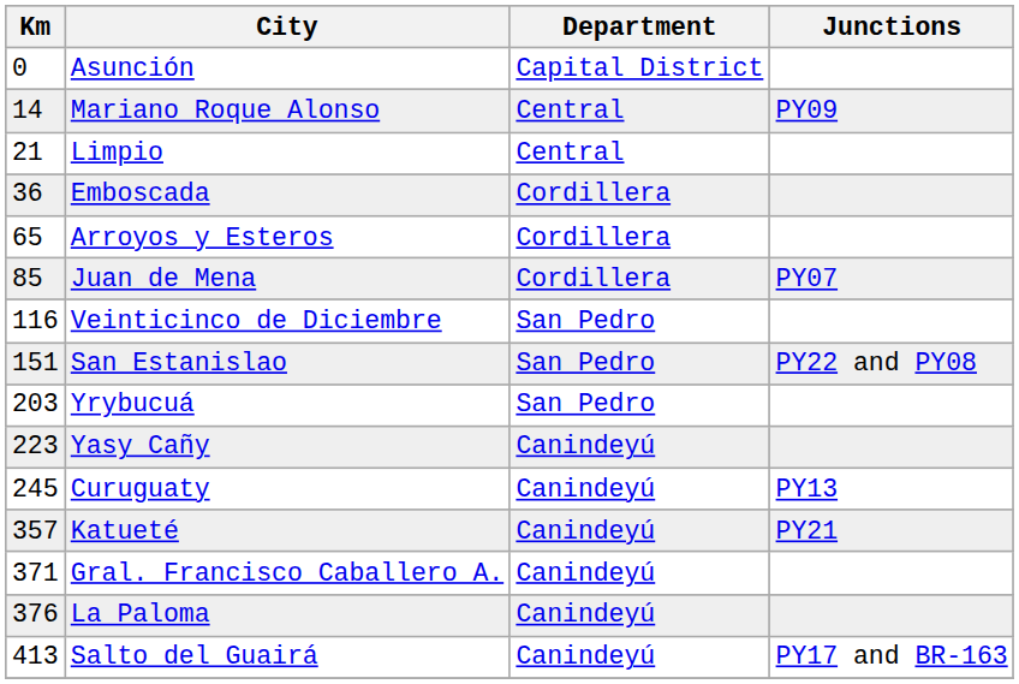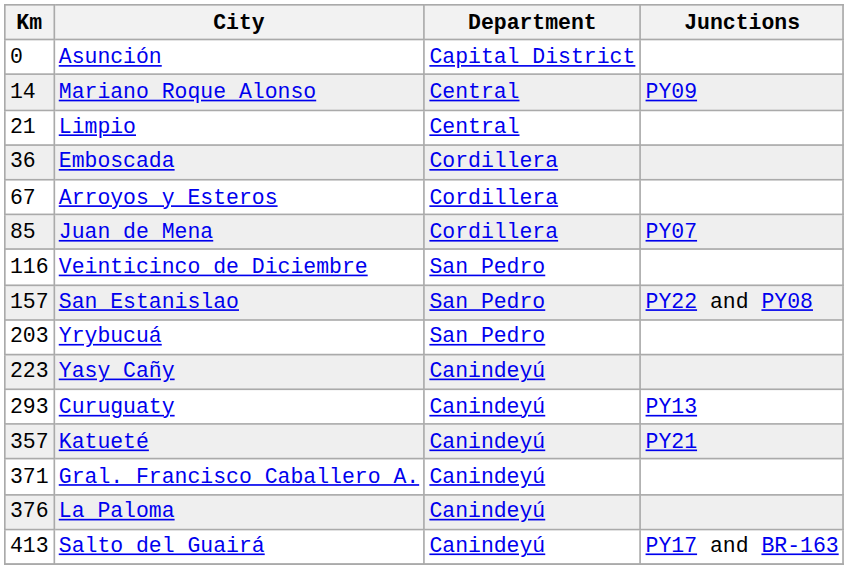 <table class="wikitable">
 <tr>
 <th>Km</th>
 <th>City</th>
 <th>Department</th>
 <th>Junctions</th>
 </tr>
 <tr bgcolor="ffffff">
 <td>0</td>
 <td><a href='#'>Asunción</a></td>
 <td><a href='#'>Capital District</a></td>
 <td></td>
 </tr>
 <tr bgcolor="efefef">
 <td>14</td>
 <td><a href='#'>Mariano Roque Alonso</a></td>
 <td><a href='#'>Central</a></td>
 <td> <a href='#'>PY09</a></td>
 </tr>
 <tr bgcolor="ffffff">
 <td>21</td>
 <td><a href='#'>Limpio</a></td>
 <td><a href='#'>Central</a></td>
 <td></td>
 </tr>
 <tr bgcolor="efefef">
 <td>36</td>
 <td><a href='#'>Emboscada</a></td>
 <td><a href='#'>Cordillera</a></td>
 <td></td>
 </tr>
 <tr bgcolor="ffffff">
-<td>65</td>
+<td>67</td>
 <td><a href='#'>Arroyos y Esteros</a></td>
 <td><a href='#'>Cordillera</a></td>
 <td></td>
 </tr>
 <tr bgcolor="efefef">
 <td>85</td>
 <td><a href='#'>Juan de Mena</a></td>
 <td><a href='#'>Cordillera</a></td>
 <td> <a href='#'>PY07</a></td>
 </tr>
 <tr bgcolor="ffffff">
 <td>116</td>
 <td><a href='#'>Veinticinco de Diciembre</a></td>
 <td><a href='#'>San Pedro</a></td>
 <td></td>
 </tr>
 <tr bgcolor="efefef">
-<td>151</td>
+<td>157</td>
 <td><a href='#'>San Estanislao</a></td>
 <td><a href='#'>San Pedro</a></td>
 <td> <a href='#'>PY22</a> and  <a href='#'>PY08</a></td>
 </tr>
 <tr bgcolor="ffffff">
 <td>203</td>
 <td><a href='#'>Yrybucuá</a></td>
 <td><a href='#'>San Pedro</a></td>
 <td></td>
 </tr>
 <tr bgcolor="efefef">
 <td>223</td>
 <td><a href='#'>Yasy Cañy</a></td>
 <td><a href='#'>Canindeyú</a></td>
 <td></td>
 </tr>
 <tr bgcolor="ffffff">
-<td>245</td>
+<td>293</td>
 <td><a href='#'>Curuguaty</a></td>
 <td><a href='#'>Canindeyú</a></td>
 <td> <a href='#'>PY13</a></td>
 </tr>
 <tr bgcolor="efefef">
 <td>357</td>
 <td><a href='#'>Katueté</a></td>
 <td><a href='#'>Canindeyú</a></td>
 <td> <a href='#'>PY21</a></td>
 </tr>
 <tr bgcolor="ffffff">
 <td>371</td>
 <td><a href='#'>Gral. Francisco Caballero A.</a></td>
 <td><a href='#'>Canindeyú</a></td>
 <td></td>
 </tr>
 <tr bgcolor="efefef">
 <td>376</td>
 <td><a href='#'>La Paloma</a></td>
 <td><a href='#'>Canindeyú</a></td>
 <td></td>
 </tr>
 <tr bgcolor="ffffff">
 <td>413</td>
 <td><a href='#'>Salto del Guairá</a></td>
 <td><a href='#'>Canindeyú</a></td>
 <td> <a href='#'>PY17</a> and  <a href='#'>BR-163</a></td>
 </tr>
 <tr bgcolor="efefef">
 </tr>
 </table>
